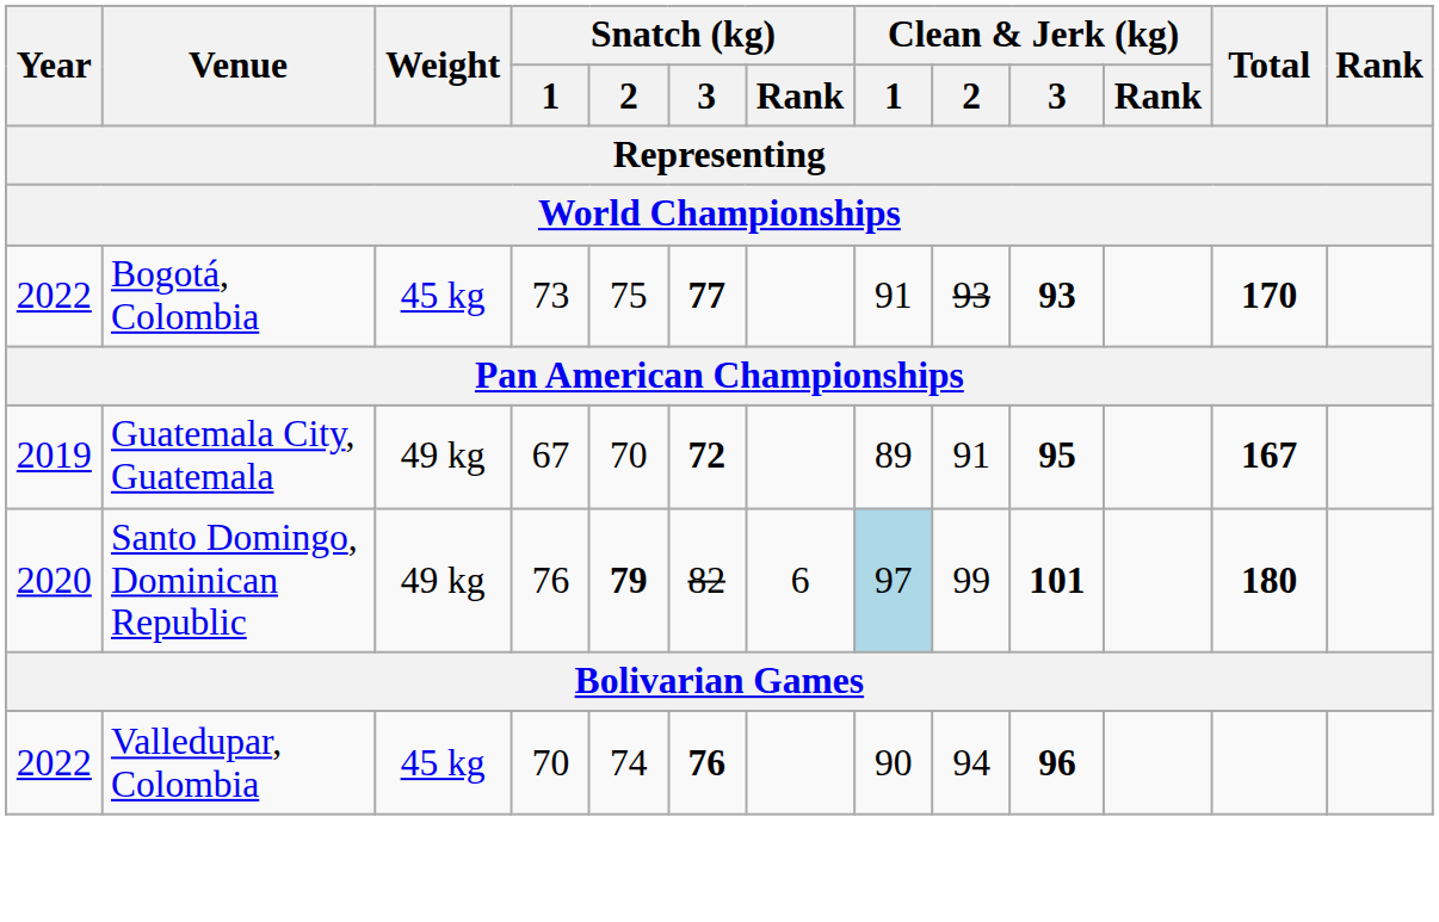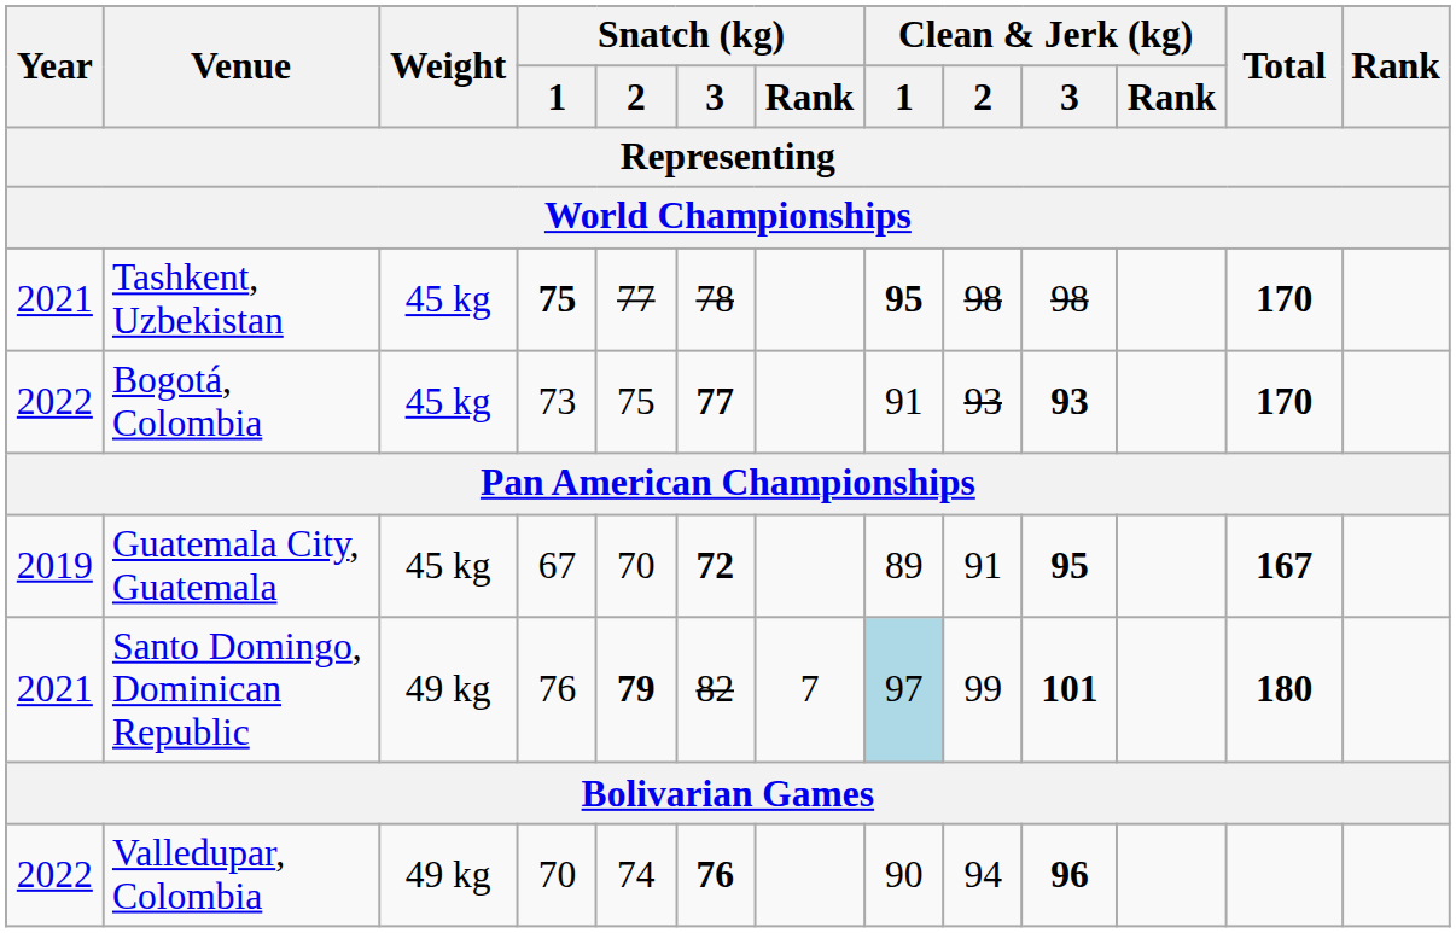 <table class = "wikitable" style="text-align:center;">
 <tr>
 <th rowspan=2 width=40>Year</th>
 <th rowspan=2 width=250>Venue</th>
 <th rowspan=2 width=60>Weight</th>
 <th colspan=4>Snatch (kg)</th>
 <th colspan=4>Clean & Jerk (kg)</th>
 <th rowspan=2 width=65>Total</th>
 <th rowspan=2 width=40>Rank</th>
 </tr>
 <tr>
 <th width=65>1</th>
 <th width=65>2</th>
 <th width=65>3</th>
 <th width=45>Rank</th>
 <th width=65>1</th>
 <th width=65>2</th>
 <th width=65>3</th>
 <th width=45>Rank</th>
 </tr>
 <tr>
 <th colspan=13>Representing </th>
 </tr>
 <tr>
 <th colspan=13><a href='#'>World Championships</a></th>
 </tr>
 <tr>
+<td><a href='#'>2021</a></td>
+<td align=left> <a href='#'>Tashkent</a>, <a href='#'>Uzbekistan</a></td>
+<td><a href='#'>45 kg</a></td>
+<td><strong>75</strong></td>
+<td><s>77</s></td>
+<td><s>78</s></td>
+<td></td>
+<td><strong>95</strong></td>
+<td><s>98</s></td>
+<td><s>98</s></td>
+<td></td>
+<td><strong>170</strong></td>
+<td></td>
+</tr>
+<tr>
 <td><a href='#'>2022</a></td>
 <td align=left> <a href='#'>Bogotá</a>, <a href='#'>Colombia</a></td>
 <td><a href='#'>45 kg</a></td>
 <td>73</td>
 <td>75</td>
 <td><strong>77</strong></td>
 <td></td>
 <td>91</td>
 <td><s>93</s></td>
 <td><strong>93</strong></td>
 <td></td>
 <td><strong>170</strong></td>
 <td></td>
 </tr>
 <tr>
 <th colspan=13><a href='#'>Pan American Championships</a></th>
 </tr>
 <tr>
 <td><a href='#'>2019</a></td>
 <td align=left> <a href='#'>Guatemala City</a>, <a href='#'>Guatemala</a></td>
-<td>49 kg</td>
+<td>45 kg</td>
 <td>67</td>
 <td>70</td>
 <td><strong>72</strong></td>
 <td></td>
 <td>89</td>
 <td>91</td>
 <td><strong>95</strong></td>
 <td></td>
 <td><strong>167</strong></td>
 <td></td>
 </tr>
 <tr>
-<td><a href='#'>2020</a></td>
+<td><a href='#'>2021</a></td>
 <td align=left> <a href='#'>Santo Domingo</a>, <a href='#'>Dominican Republic</a></td>
 <td>49 kg</td>
 <td>76</td>
 <td><strong>79</strong></td>
 <td><s>82</s></td>
-<td>6</td>
+<td>7</td>
 <td style="background: lightblue;">97</td>
 <td>99</td>
 <td><strong>101</strong></td>
 <td></td>
 <td><strong>180</strong></td>
 <td></td>
 </tr>
 <tr>
 <th colspan=13><a href='#'>Bolivarian Games</a></th>
 </tr>
 <tr>
 <td><a href='#'>2022</a></td>
 <td align=left> <a href='#'>Valledupar</a>, <a href='#'>Colombia</a></td>
-<td><a href='#'>45 kg</a></td>
+<td>49 kg</td>
 <td>70</td>
 <td>74</td>
 <td><strong>76</strong></td>
 <td></td>
 <td>90</td>
 <td>94</td>
 <td><strong>96</strong></td>
 <td></td>
 <td></td>
 <td></td>
 </tr>
 </table>
